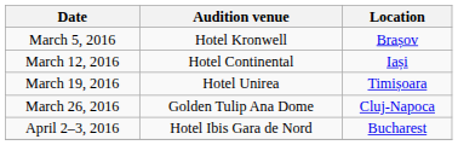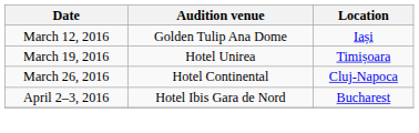 <table class="wikitable" style="text-align:center; line-height:17px; width:55%;">
 <tr>
 <th>Date</th>
 <th>Audition venue</th>
 <th>Location</th>
 </tr>
 <tr>
-<td>March 5, 2016</td>
-<td>Hotel Kronwell</td>
-<td><a href='#'>Brașov</a></td>
-</tr>
-<tr>
 <td>March 12, 2016</td>
-<td>Hotel Continental</td>
+<td>Golden Tulip Ana Dome</td>
 <td><a href='#'>Iași</a></td>
 </tr>
 <tr>
 <td>March 19, 2016</td>
 <td>Hotel Unirea</td>
 <td><a href='#'>Timișoara</a></td>
 </tr>
 <tr>
 <td>March 26, 2016</td>
-<td>Golden Tulip Ana Dome</td>
+<td>Hotel Continental</td>
 <td><a href='#'>Cluj-Napoca</a></td>
 </tr>
 <tr>
 <td>April 2–3, 2016</td>
 <td>Hotel Ibis Gara de Nord</td>
 <td><a href='#'>Bucharest</a></td>
 </tr>
 <tr>
 </tr>
 </table>
